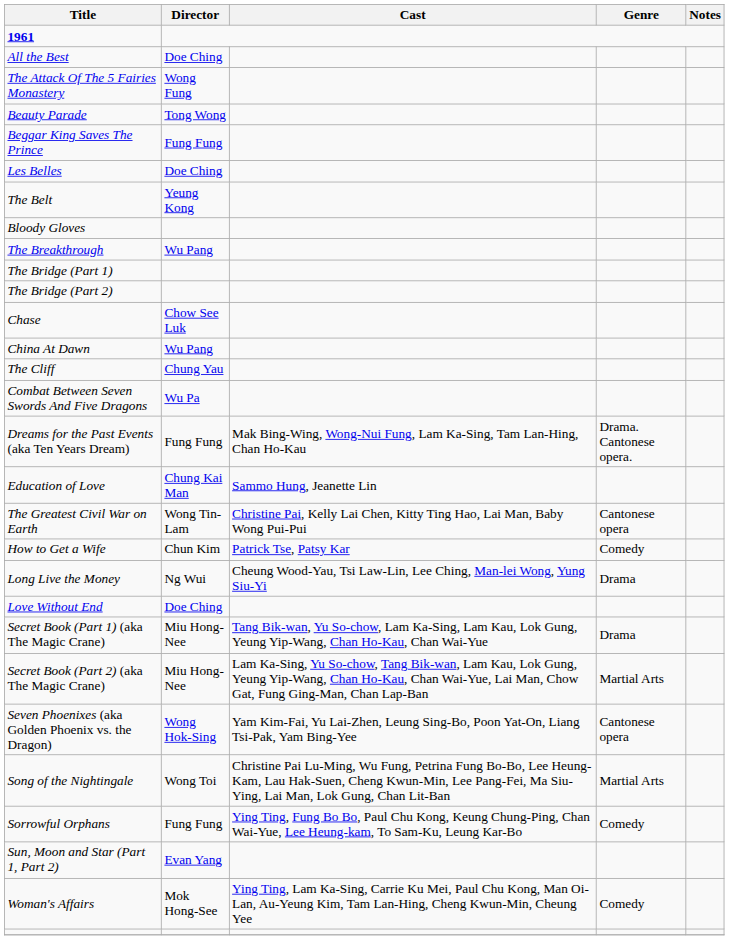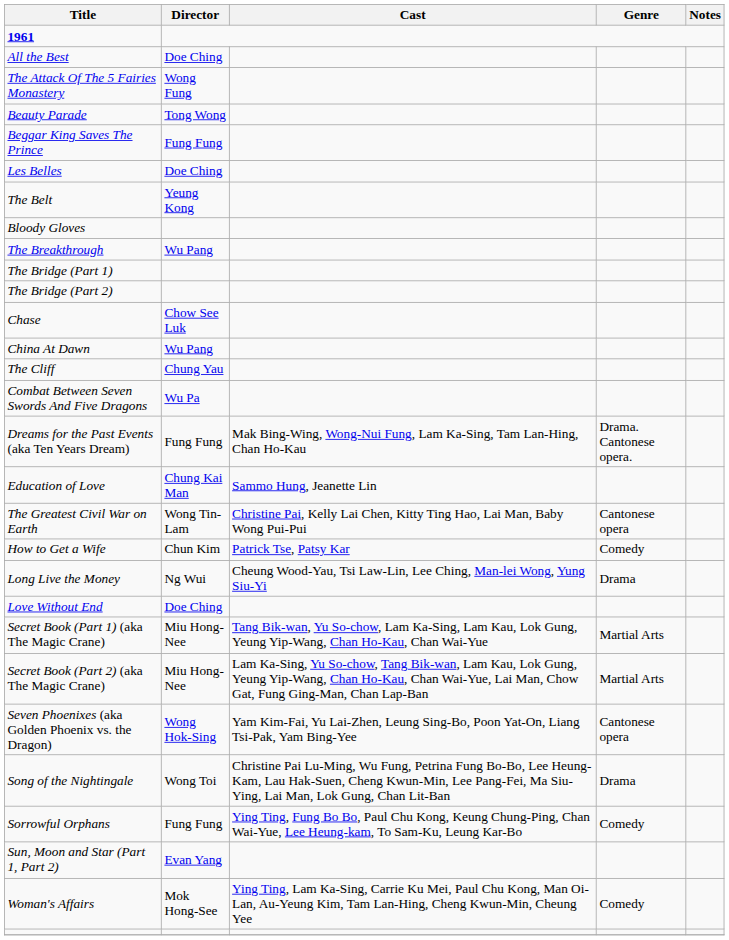 <table class="wikitable sortable">
 <tr>
 <th>Title</th>
 <th>Director</th>
 <th>Cast</th>
 <th>Genre</th>
 <th>Notes</th>
 </tr>
 <tr>
 <td><strong><a href='#'>1961</a></strong></td>
 </tr>
 <tr>
 <td><em><a href='#'>All the Best</a></em></td>
 <td><a href='#'>Doe Ching</a></td>
 <td></td>
 <td></td>
 <td></td>
 </tr>
 <tr>
 <td><em><a href='#'>The Attack Of The 5 Fairies Monastery</a></em></td>
 <td><a href='#'>Wong Fung</a></td>
 <td></td>
 <td></td>
 <td></td>
 </tr>
 <tr>
 <td><em><a href='#'>Beauty Parade</a></em></td>
 <td><a href='#'>Tong Wong</a></td>
 <td></td>
 <td></td>
 <td></td>
 </tr>
 <tr>
 <td><em><a href='#'>Beggar King Saves The Prince</a></em></td>
 <td><a href='#'>Fung Fung</a></td>
 <td></td>
 <td></td>
 <td></td>
 </tr>
 <tr>
 <td><em><a href='#'>Les Belles</a></em></td>
 <td><a href='#'>Doe Ching</a></td>
 <td></td>
 <td></td>
 <td></td>
 </tr>
 <tr>
 <td><em>The Belt</em></td>
 <td><a href='#'>Yeung Kong</a></td>
 <td></td>
 <td></td>
 <td></td>
 </tr>
 <tr>
 <td><em>Bloody Gloves</em></td>
 <td></td>
 <td></td>
 <td></td>
 <td></td>
 </tr>
 <tr>
 <td><em><a href='#'>The Breakthrough</a></em></td>
 <td><a href='#'>Wu Pang</a></td>
 <td></td>
 <td></td>
 <td></td>
 </tr>
 <tr>
 <td><em>The Bridge (Part 1)</em></td>
 <td></td>
 <td></td>
 <td></td>
 <td></td>
 </tr>
 <tr>
 <td><em>The Bridge (Part 2)</em></td>
 <td></td>
 <td></td>
 <td></td>
 <td></td>
 </tr>
 <tr>
 <td><em>Chase</em></td>
 <td><a href='#'>Chow See Luk</a></td>
 <td></td>
 <td></td>
 <td></td>
 </tr>
 <tr>
 <td><em>China At Dawn</em></td>
 <td><a href='#'>Wu Pang</a></td>
 <td></td>
 <td></td>
 <td></td>
 </tr>
 <tr>
 <td><em>The Cliff</em></td>
 <td><a href='#'>Chung Yau</a></td>
 <td></td>
 <td></td>
 <td></td>
 </tr>
 <tr>
 <td><em>Combat Between Seven Swords And Five Dragons</em></td>
 <td><a href='#'>Wu Pa</a></td>
 <td></td>
 <td></td>
 <td></td>
 </tr>
 <tr>
 <td><em>Dreams for the Past Events</em> (aka Ten Years Dream)</td>
 <td>Fung Fung</td>
 <td>Mak Bing-Wing, <a href='#'>Wong-Nui Fung</a>, Lam Ka-Sing, Tam Lan-Hing, Chan Ho-Kau</td>
 <td>Drama. Cantonese opera.</td>
 <td></td>
 </tr>
 <tr>
 <td><em>Education of Love</em></td>
 <td><a href='#'>Chung Kai Man</a></td>
 <td><a href='#'>Sammo Hung</a>, Jeanette Lin</td>
 <td></td>
 <td></td>
 </tr>
 <tr>
 <td><em>The Greatest Civil War on Earth</em></td>
 <td>Wong Tin-Lam</td>
 <td><a href='#'>Christine Pai</a>, Kelly Lai Chen, Kitty Ting Hao, Lai Man, Baby Wong Pui-Pui</td>
 <td>Cantonese opera</td>
 <td></td>
 </tr>
 <tr>
 <td><em>How to Get a Wife</em></td>
 <td>Chun Kim</td>
 <td><a href='#'>Patrick Tse</a>, <a href='#'>Patsy Kar</a></td>
 <td>Comedy</td>
 <td></td>
 </tr>
 <tr>
 <td><em>Long Live the Money</em></td>
 <td>Ng Wui</td>
 <td>Cheung Wood-Yau, Tsi Law-Lin, Lee Ching, <a href='#'>Man-lei Wong</a>, <a href='#'>Yung Siu-Yi</a></td>
 <td>Drama</td>
 <td></td>
 </tr>
 <tr>
 <td><em><a href='#'>Love Without End</a></em></td>
 <td><a href='#'>Doe Ching</a></td>
 <td></td>
 <td></td>
 <td></td>
 </tr>
 <tr>
 <td><em>Secret Book (Part 1)</em> (aka The Magic Crane)</td>
 <td>Miu Hong-Nee</td>
 <td><a href='#'>Tang Bik-wan</a>, <a href='#'>Yu So-chow</a>, Lam Ka-Sing, Lam Kau, Lok Gung, Yeung Yip-Wang, <a href='#'>Chan Ho-Kau</a>, Chan Wai-Yue</td>
-<td>Drama</td>
+<td>Martial Arts</td>
 <td></td>
 </tr>
 <tr>
 <td><em>Secret Book (Part 2)</em> (aka The Magic Crane)</td>
 <td>Miu Hong-Nee</td>
 <td>Lam Ka-Sing, <a href='#'>Yu So-chow</a>, <a href='#'>Tang Bik-wan</a>, Lam Kau, Lok Gung, Yeung Yip-Wang, <a href='#'>Chan Ho-Kau</a>, Chan Wai-Yue, Lai Man, Chow Gat, Fung Ging-Man, Chan Lap-Ban</td>
 <td>Martial Arts</td>
 <td></td>
 </tr>
 <tr>
 <td><em>Seven Phoenixes</em> (aka Golden Phoenix vs. the Dragon)</td>
 <td><a href='#'>Wong Hok-Sing</a></td>
 <td>Yam Kim-Fai, Yu Lai-Zhen, Leung Sing-Bo, Poon Yat-On, Liang Tsi-Pak, Yam Bing-Yee</td>
 <td>Cantonese opera</td>
 <td></td>
 </tr>
 <tr>
 <td><em>Song of the Nightingale</em></td>
 <td>Wong Toi</td>
 <td>Christine Pai Lu-Ming, Wu Fung, Petrina Fung Bo-Bo, Lee Heung-Kam, Lau Hak-Suen, Cheng Kwun-Min, Lee Pang-Fei, Ma Siu-Ying, Lai Man, Lok Gung, Chan Lit-Ban</td>
-<td>Martial Arts</td>
+<td>Drama</td>
 <td></td>
 </tr>
 <tr>
 <td><em>Sorrowful Orphans</em></td>
 <td>Fung Fung</td>
 <td><a href='#'>Ying Ting</a>, <a href='#'>Fung Bo Bo</a>, Paul Chu Kong, Keung Chung-Ping, Chan Wai-Yue, <a href='#'>Lee Heung-kam</a>, To Sam-Ku, Leung Kar-Bo</td>
 <td>Comedy</td>
 <td></td>
 </tr>
 <tr>
 <td><em>Sun, Moon and Star (Part 1, Part 2)</em></td>
 <td><a href='#'>Evan Yang</a></td>
 <td></td>
 <td></td>
 <td></td>
 </tr>
 <tr>
 <td><em>Woman's Affairs</em></td>
 <td>Mok Hong-See</td>
 <td><a href='#'>Ying Ting</a>, Lam Ka-Sing, Carrie Ku Mei, Paul Chu Kong, Man Oi-Lan, Au-Yeung Kim, Tam Lan-Hing, Cheng Kwun-Min, Cheung Yee</td>
 <td>Comedy</td>
 <td></td>
 </tr>
 <tr>
 <td></td>
 <td></td>
 <td></td>
 <td></td>
 <td></td>
 </tr>
 <tr>
 </tr>
 </table>
